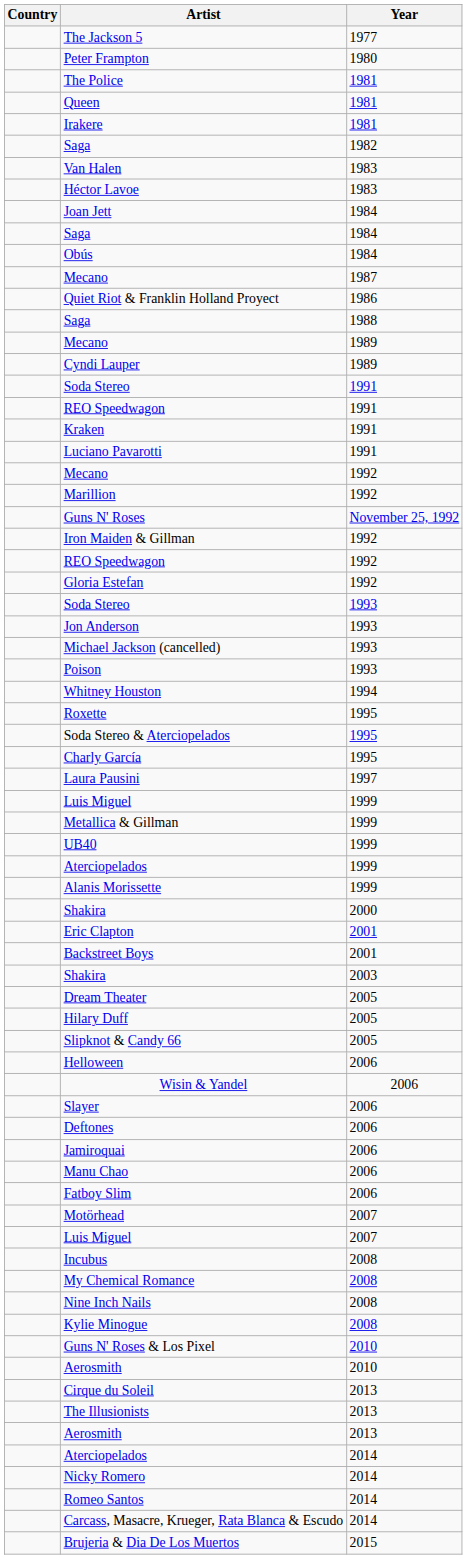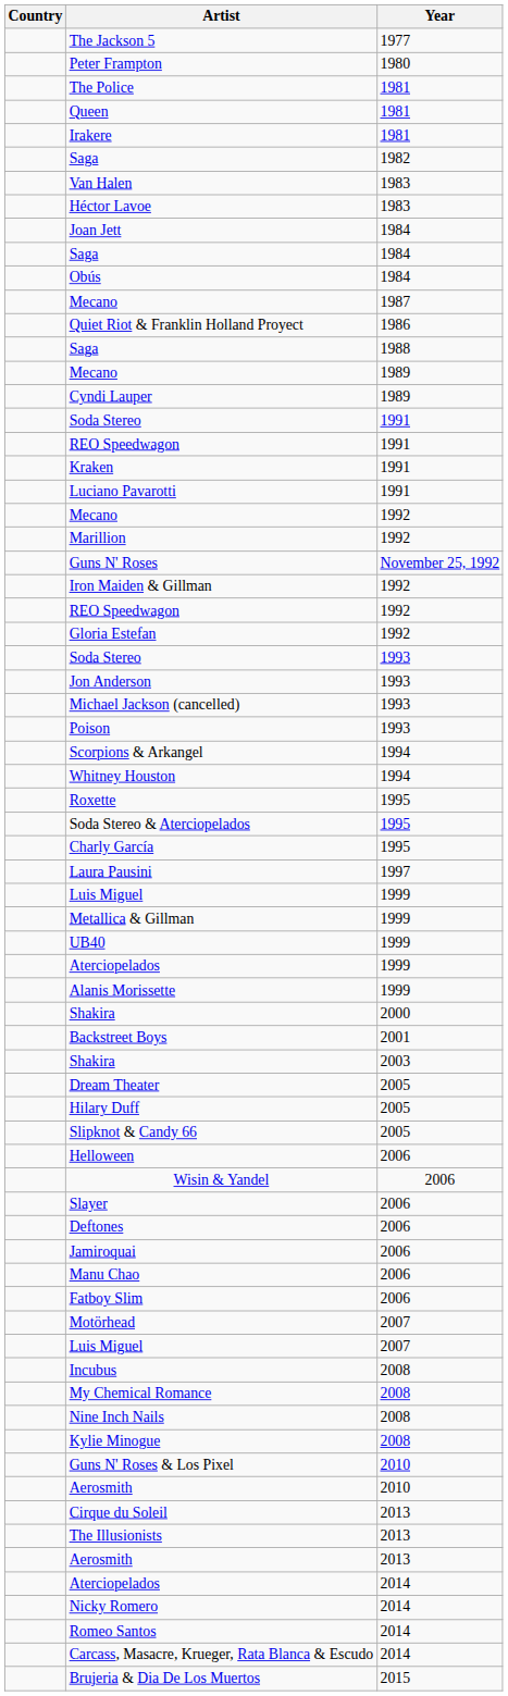 <table class="wikitable sortable" style="text-align:right">
 <tr>
 <th>Country</th>
 <th>Artist</th>
 <th>Year</th>
 </tr>
 <tr>
 <td align=center></td>
 <td align=left><a href='#'>The Jackson 5</a></td>
 <td align=left>1977</td>
 </tr>
 <tr>
 <td align=center></td>
 <td align=left><a href='#'>Peter Frampton</a></td>
 <td align=left>1980</td>
 </tr>
 <tr>
 <td align=center></td>
 <td align=left><a href='#'>The Police</a></td>
 <td align=left><a href='#'>1981</a></td>
 </tr>
 <tr>
 <td align=center></td>
 <td align=left><a href='#'>Queen</a></td>
 <td align=left><a href='#'>1981</a></td>
 </tr>
 <tr>
 <td align=center></td>
 <td align=left><a href='#'>Irakere</a></td>
 <td align=left><a href='#'>1981</a></td>
 </tr>
 <tr>
 <td align=center></td>
 <td align=left><a href='#'>Saga</a></td>
 <td align=left>1982</td>
 </tr>
 <tr>
 <td align=center></td>
 <td align=left><a href='#'>Van Halen</a></td>
 <td align=left>1983</td>
 </tr>
 <tr>
 <td align=center></td>
 <td align=left><a href='#'>Héctor Lavoe</a></td>
 <td align=left>1983</td>
 </tr>
 <tr>
 <td align=center></td>
 <td align=left><a href='#'>Joan Jett</a></td>
 <td align=left>1984</td>
 </tr>
 <tr>
 <td align=center></td>
 <td align=left><a href='#'>Saga</a></td>
 <td align=left>1984</td>
 </tr>
 <tr>
 <td align=center></td>
 <td align=left><a href='#'>Obús</a></td>
 <td align=left>1984</td>
 </tr>
 <tr>
 <td align=center></td>
 <td align=left><a href='#'>Mecano</a></td>
 <td align=left>1987</td>
 </tr>
 <tr>
 <td align=center></td>
 <td align=left><a href='#'>Quiet Riot</a> & Franklin Holland Proyect</td>
 <td align=left>1986</td>
 </tr>
 <tr>
 <td align=center></td>
 <td align=left><a href='#'>Saga</a></td>
 <td align=left>1988</td>
 </tr>
 <tr>
 <td align=center></td>
 <td align=left><a href='#'>Mecano</a></td>
 <td align=left>1989</td>
 </tr>
 <tr>
 <td align=center></td>
 <td align=left><a href='#'>Cyndi Lauper</a></td>
 <td align=left>1989</td>
 </tr>
 <tr>
 <td align=center></td>
 <td align=left><a href='#'>Soda Stereo</a></td>
 <td align=left><a href='#'>1991</a></td>
 </tr>
 <tr>
 <td align=center></td>
 <td align=left><a href='#'>REO Speedwagon</a></td>
 <td align=left>1991</td>
 </tr>
 <tr>
 <td align=center></td>
 <td align=left><a href='#'>Kraken</a></td>
 <td align=left>1991</td>
 </tr>
 <tr>
 <td align=center></td>
 <td align=left><a href='#'>Luciano Pavarotti</a></td>
 <td align=left>1991</td>
 </tr>
 <tr>
 <td align=center></td>
 <td align=left><a href='#'>Mecano</a></td>
 <td align=left>1992</td>
 </tr>
 <tr>
 <td align=center></td>
 <td align=left><a href='#'>Marillion</a></td>
 <td align=left>1992</td>
 </tr>
 <tr>
 <td align=center></td>
 <td align=left><a href='#'>Guns N' Roses</a></td>
 <td align=left><a href='#'>November 25, 1992</a></td>
 </tr>
 <tr>
 <td align=center></td>
 <td align=left><a href='#'>Iron Maiden</a> & Gillman</td>
 <td align=left>1992</td>
 </tr>
 <tr>
 <td align=center></td>
 <td align=left><a href='#'>REO Speedwagon</a></td>
 <td align=left>1992</td>
 </tr>
 <tr>
 <td align=center></td>
 <td align=left><a href='#'>Gloria Estefan</a></td>
 <td align=left>1992</td>
 </tr>
 <tr>
 <td align=center></td>
 <td align=left><a href='#'>Soda Stereo</a></td>
 <td align=left><a href='#'>1993</a></td>
 </tr>
 <tr>
 <td align=center></td>
 <td align=left><a href='#'>Jon Anderson</a></td>
 <td align=left>1993</td>
 </tr>
 <tr>
 <td align=center></td>
 <td align=left><a href='#'>Michael Jackson</a> (cancelled)</td>
 <td align=left>1993</td>
 </tr>
 <tr>
 <td align=center></td>
 <td align=left><a href='#'>Poison</a></td>
 <td align=left>1993</td>
 </tr>
 <tr>
 <td align=center></td>
+<td align=left><a href='#'>Scorpions</a> & Arkangel</td>
+<td align=left>1994</td>
+</tr>
+<tr>
+<td align=center></td>
 <td align=left><a href='#'>Whitney Houston</a></td>
 <td align=left>1994</td>
 </tr>
 <tr>
 <td align=center></td>
 <td align=left><a href='#'>Roxette</a></td>
 <td align=left>1995</td>
 </tr>
 <tr>
 <td align=center></td>
 <td align=left>Soda Stereo & <a href='#'>Aterciopelados</a></td>
 <td align=left><a href='#'>1995</a></td>
 </tr>
 <tr>
 <td align=center></td>
 <td align=left><a href='#'>Charly García</a></td>
 <td align=left>1995</td>
 </tr>
 <tr>
 <td align=center></td>
 <td align=left><a href='#'>Laura Pausini</a></td>
 <td align=left>1997</td>
 </tr>
 <tr>
 <td align=center></td>
 <td align=left><a href='#'>Luis Miguel</a></td>
 <td align=left>1999</td>
 </tr>
 <tr>
 <td align=center></td>
 <td align=left><a href='#'>Metallica</a> & Gillman</td>
 <td align=left>1999</td>
 </tr>
 <tr>
 <td align=center></td>
 <td align=left><a href='#'>UB40</a></td>
 <td align=left>1999</td>
 </tr>
 <tr>
 <td align=center></td>
 <td align=left><a href='#'>Aterciopelados</a></td>
 <td align=left>1999</td>
 </tr>
 <tr>
 <td align=center></td>
 <td align=left><a href='#'>Alanis Morissette</a></td>
 <td align=left>1999</td>
 </tr>
 <tr>
 <td align=center></td>
 <td align=left><a href='#'>Shakira</a></td>
 <td align=left>2000</td>
-</tr>
-<tr>
-<td align=center></td>
-<td align=left><a href='#'>Eric Clapton</a></td>
-<td align=left><a href='#'>2001</a></td>
 </tr>
 <tr>
 <td align=center></td>
 <td align=left><a href='#'>Backstreet Boys</a></td>
 <td align=left>2001</td>
 </tr>
 <tr>
 <td align=center></td>
 <td align=left><a href='#'>Shakira</a></td>
 <td align=left>2003</td>
 </tr>
 <tr>
 <td align=center></td>
 <td align=left><a href='#'>Dream Theater</a></td>
 <td align=left>2005</td>
 </tr>
 <tr>
 <td align=center></td>
 <td align=left><a href='#'>Hilary Duff</a></td>
 <td align=left>2005</td>
 </tr>
 <tr>
 <td align=center></td>
 <td align=left><a href='#'>Slipknot</a> & <a href='#'>Candy 66</a></td>
 <td align=left>2005</td>
 </tr>
 <tr>
 <td align=center></td>
 <td align=left><a href='#'>Helloween</a></td>
 <td align=left>2006</td>
 </tr>
 <tr>
 <td align=center></td>
 <td align=center><a href='#'>Wisin & Yandel</a></td>
 <td align=center>2006</td>
 </tr>
 <tr>
 <td align=center></td>
 <td align=left><a href='#'>Slayer</a></td>
 <td align=left>2006</td>
 </tr>
 <tr>
 <td align=center></td>
 <td align=left><a href='#'>Deftones</a></td>
 <td align=left>2006</td>
 </tr>
 <tr>
 <td align=center></td>
 <td align=left><a href='#'>Jamiroquai</a></td>
 <td align=left>2006</td>
 </tr>
 <tr>
 <td align=center></td>
 <td align=left><a href='#'>Manu Chao</a></td>
 <td align=left>2006</td>
 </tr>
 <tr>
 <td align=center></td>
 <td align=left><a href='#'>Fatboy Slim</a></td>
 <td align=left>2006</td>
 </tr>
 <tr>
 <td align=center></td>
 <td align=left><a href='#'>Motörhead</a></td>
 <td align=left>2007</td>
 </tr>
 <tr>
 <td align=center></td>
 <td align=left><a href='#'>Luis Miguel</a></td>
 <td align=left>2007</td>
 </tr>
 <tr>
 <td align=center></td>
 <td align=left><a href='#'>Incubus</a></td>
 <td align=left>2008</td>
 </tr>
 <tr>
 <td align=center></td>
 <td align=left><a href='#'>My Chemical Romance</a></td>
 <td align=left><a href='#'>2008</a></td>
 </tr>
 <tr>
 <td align=center></td>
 <td align=left><a href='#'>Nine Inch Nails</a></td>
 <td align=left>2008</td>
 </tr>
 <tr>
 <td align=center></td>
 <td align=left><a href='#'>Kylie Minogue</a></td>
 <td align=left><a href='#'>2008</a></td>
 </tr>
 <tr>
 <td align=center></td>
 <td align=left><a href='#'>Guns N' Roses</a> & Los Pixel</td>
 <td align=left><a href='#'>2010</a></td>
 </tr>
 <tr>
 <td align=center></td>
 <td align=left><a href='#'>Aerosmith</a></td>
 <td align=left>2010</td>
 </tr>
 <tr>
 <td align=center></td>
 <td align=left><a href='#'>Cirque du Soleil</a></td>
 <td align=left>2013</td>
 </tr>
 <tr>
 <td align=center></td>
 <td align=left><a href='#'>The Illusionists</a></td>
 <td align=left>2013</td>
 </tr>
 <tr>
 <td align=center></td>
 <td align=left><a href='#'>Aerosmith</a></td>
 <td align=left>2013</td>
 </tr>
 <tr>
 <td align=center></td>
 <td align=left><a href='#'>Aterciopelados</a></td>
 <td align=left>2014</td>
 </tr>
 <tr>
 <td align=center></td>
 <td align=left><a href='#'>Nicky Romero</a></td>
 <td align=left>2014</td>
 </tr>
 <tr>
 <td align=center></td>
 <td align=left><a href='#'>Romeo Santos</a></td>
 <td align=left>2014</td>
 </tr>
 <tr>
 <td align=center></td>
 <td align=left><a href='#'>Carcass</a>, Masacre, Krueger, <a href='#'>Rata Blanca</a> & Escudo</td>
 <td align=left>2014</td>
 </tr>
 <tr>
 <td align=center></td>
 <td align=left><a href='#'>Brujeria</a> & <a href='#'>Dia De Los Muertos</a></td>
 <td align=left>2015</td>
 </tr>
 </table>
